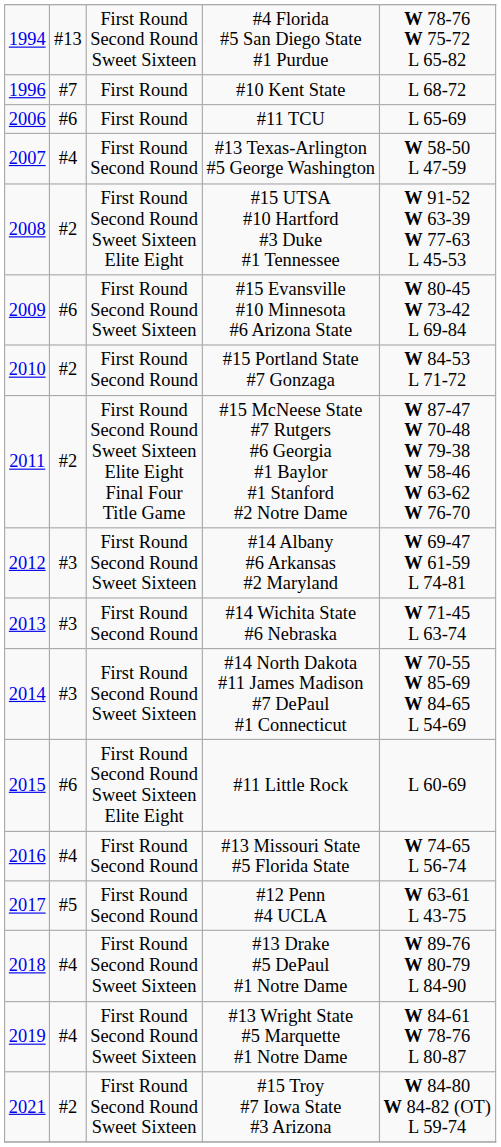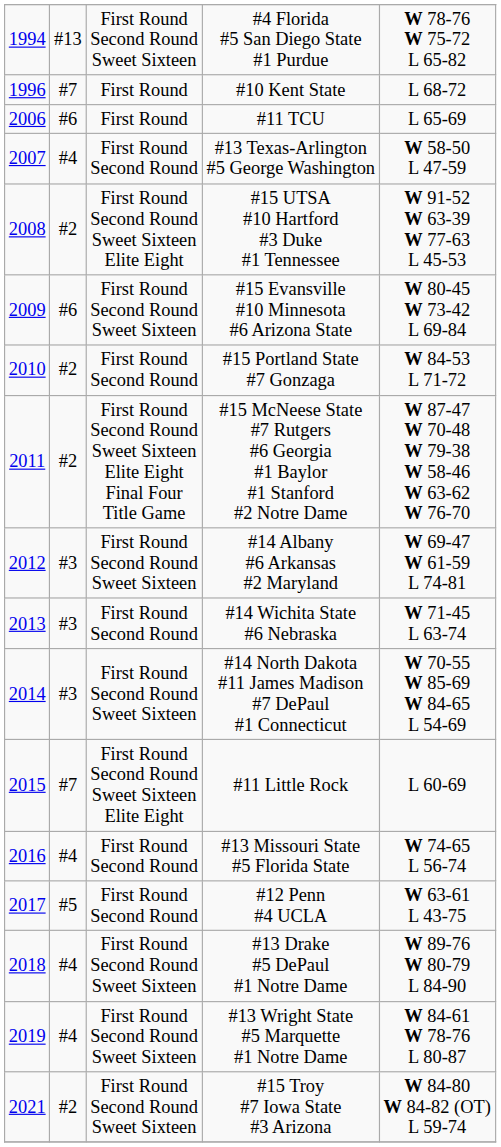 <table class="wikitable" style="text-align:center">
 <tr>
 </tr>
 <tr>
 <td rowspan=1><a href='#'>1994</a></td>
 <td>#13</td>
 <td>First Round<br>Second Round<br>Sweet Sixteen</td>
 <td>#4 Florida<br>#5 San Diego State<br>#1 Purdue</td>
 <td><strong>W</strong> 78-76<br><strong>W</strong> 75-72<br>L 65-82</td>
 </tr>
 <tr style="text-align:center;">
 <td rowspan=1><a href='#'>1996</a></td>
 <td>#7</td>
 <td>First Round</td>
 <td>#10 Kent State</td>
 <td>L 68-72</td>
 </tr>
 <tr style="text-align:center;">
 <td rowspan=1><a href='#'>2006</a></td>
 <td>#6</td>
 <td>First Round</td>
 <td>#11 TCU</td>
 <td>L 65-69</td>
 </tr>
 <tr style="text-align:center;">
 <td rowspan=1><a href='#'>2007</a></td>
 <td>#4</td>
 <td>First Round<br>Second Round</td>
 <td>#13 Texas-Arlington<br>#5 George Washington</td>
 <td><strong>W</strong> 58-50<br>L 47-59</td>
 </tr>
 <tr style="text-align:center;">
 <td rowspan=1><a href='#'>2008</a></td>
 <td>#2</td>
 <td>First Round<br>Second Round<br>Sweet Sixteen<br>Elite Eight</td>
 <td>#15 UTSA<br>#10 Hartford<br>#3 Duke<br>#1 Tennessee</td>
 <td><strong>W</strong> 91-52<br><strong>W</strong> 63-39<br><strong>W</strong> 77-63<br>L 45-53</td>
 </tr>
 <tr style="text-align:center;">
 <td rowspan=1><a href='#'>2009</a></td>
 <td>#6</td>
 <td>First Round<br>Second Round<br>Sweet Sixteen</td>
 <td>#15 Evansville<br>#10 Minnesota<br>#6 Arizona State</td>
 <td><strong>W</strong> 80-45<br><strong>W</strong> 73-42<br>L 69-84</td>
 </tr>
 <tr style="text-align:center;">
 <td rowspan=1><a href='#'>2010</a></td>
 <td>#2</td>
 <td>First Round<br>Second Round</td>
 <td>#15 Portland State<br>#7 Gonzaga</td>
 <td><strong>W</strong> 84-53<br>L 71-72</td>
 </tr>
 <tr style="text-align:center;">
 <td rowspan=1><a href='#'>2011</a></td>
 <td>#2</td>
 <td>First Round<br>Second Round<br>Sweet Sixteen<br>Elite Eight<br>Final Four<br>Title Game</td>
 <td>#15 McNeese State<br>#7 Rutgers<br>#6 Georgia<br>#1 Baylor<br>#1 Stanford<br>#2 Notre Dame</td>
 <td><strong>W</strong> 87-47<br><strong>W</strong> 70-48<br><strong>W</strong> 79-38<br><strong>W</strong> 58-46<br><strong>W</strong> 63-62<br><strong>W</strong> 76-70</td>
 </tr>
 <tr style="text-align:center;">
 <td rowspan=1><a href='#'>2012</a></td>
 <td>#3</td>
 <td>First Round<br>Second Round<br>Sweet Sixteen</td>
 <td>#14 Albany<br>#6 Arkansas<br>#2 Maryland</td>
 <td><strong>W</strong> 69-47<br><strong>W</strong> 61-59<br>L 74-81</td>
 </tr>
 <tr style="text-align:center;">
 <td rowspan=1><a href='#'>2013</a></td>
 <td>#3</td>
 <td>First Round<br>Second Round</td>
 <td>#14 Wichita State<br>#6 Nebraska</td>
 <td><strong>W</strong> 71-45<br>L 63-74</td>
 </tr>
 <tr style="text-align:center;">
 <td rowspan=1><a href='#'>2014</a></td>
 <td>#3</td>
 <td>First Round<br>Second Round<br>Sweet Sixteen</td>
 <td>#14 North Dakota<br>#11 James Madison<br>#7 DePaul<br>#1 Connecticut</td>
 <td><strong>W</strong> 70-55<br><strong>W</strong> 85-69<br><strong>W</strong> 84-65<br>L 54-69</td>
 </tr>
 <tr style="text-align:center;">
 <td rowspan=1><a href='#'>2015</a></td>
-<td>#6</td>
+<td>#7</td>
 <td>First Round<br>Second Round<br>Sweet Sixteen<br>Elite Eight</td>
 <td>#11 Little Rock</td>
 <td>L 60-69</td>
 </tr>
 <tr style="text-align:center;">
 <td rowspan=1><a href='#'>2016</a></td>
 <td>#4</td>
 <td>First Round<br>Second Round</td>
 <td>#13 Missouri State<br>#5 Florida State</td>
 <td><strong>W</strong> 74-65<br>L 56-74</td>
 </tr>
 <tr style="text-align:center;">
 <td rowspan=1><a href='#'>2017</a></td>
 <td>#5</td>
 <td>First Round<br>Second Round</td>
 <td>#12 Penn<br>#4 UCLA</td>
 <td><strong>W</strong> 63-61<br>L 43-75</td>
 </tr>
 <tr style="text-align:center;">
 <td rowspan=1><a href='#'>2018</a></td>
 <td>#4</td>
 <td>First Round<br>Second Round<br>Sweet Sixteen</td>
 <td>#13 Drake<br>#5 DePaul<br>#1 Notre Dame</td>
 <td><strong>W</strong> 89-76<br><strong>W</strong> 80-79<br>L 84-90</td>
 </tr>
 <tr style="text-align:center;">
 <td rowspan=1><a href='#'>2019</a></td>
 <td>#4</td>
 <td>First Round<br>Second Round<br>Sweet Sixteen</td>
 <td>#13 Wright State<br>#5 Marquette<br>#1 Notre Dame</td>
 <td><strong>W</strong> 84-61<br><strong>W</strong> 78-76<br>L 80-87</td>
 </tr>
 <tr style="text-align:center;">
 <td rowspan=1><a href='#'>2021</a></td>
 <td>#2</td>
 <td>First Round<br>Second Round<br>Sweet Sixteen</td>
 <td>#15 Troy<br>#7 Iowa State<br>#3 Arizona</td>
 <td><strong>W</strong> 84-80<br><strong>W</strong> 84-82 (OT)<br>L 59-74</td>
 </tr>
 <tr style="text-align:center;">
 </tr>
 </table>
